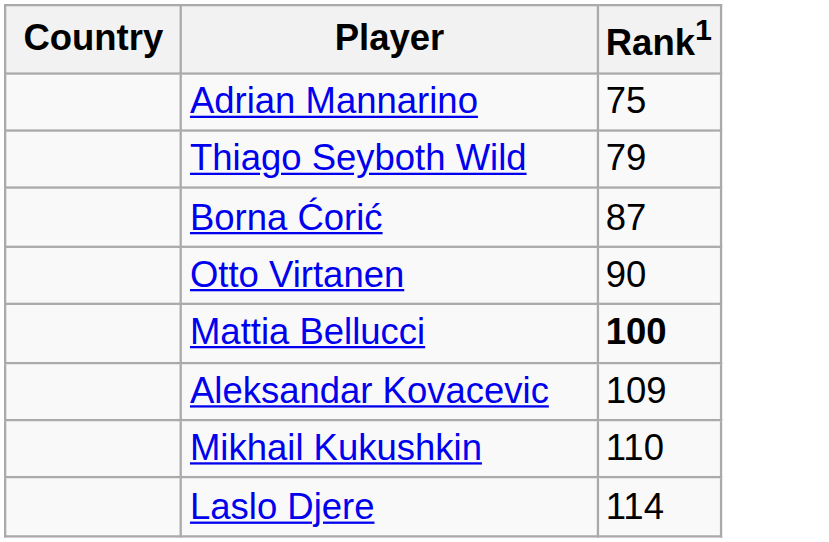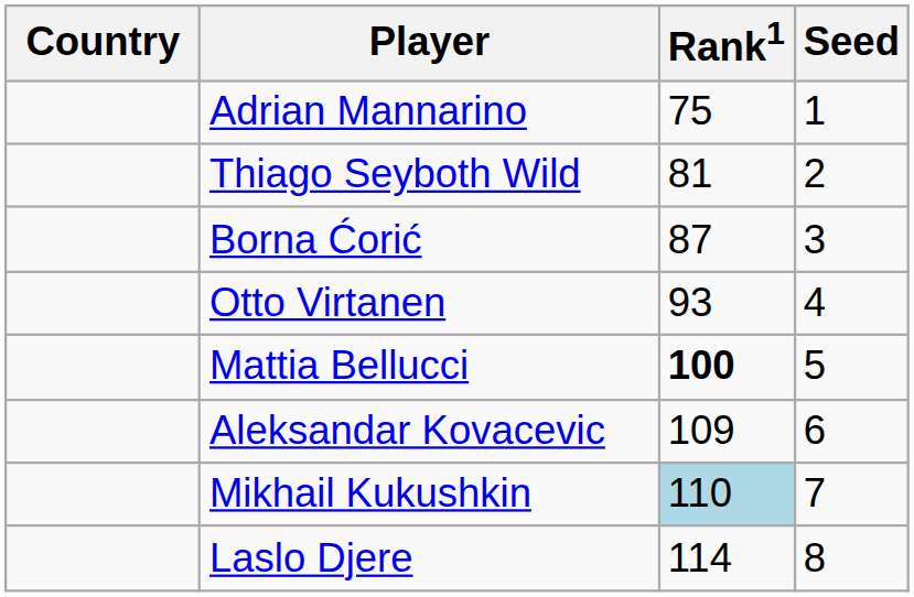 <table class="sortable wikitable">
 <tr>
 <th width="70">Country</th>
 <th width="175">Player</th>
 <th>Rank<sup>1</sup></th>
+<th>Seed</th>
 </tr>
 <tr>
 <td></td>
 <td><a href='#'>Adrian Mannarino</a></td>
 <td>75</td>
+<td>1</td>
 </tr>
 <tr>
 <td></td>
 <td><a href='#'>Thiago Seyboth Wild</a></td>
-<td>79</td>
+<td>81</td>
+<td>2</td>
 </tr>
 <tr>
 <td></td>
 <td><a href='#'>Borna Ćorić</a></td>
 <td>87</td>
+<td>3</td>
 </tr>
 <tr>
 <td></td>
 <td><a href='#'>Otto Virtanen</a></td>
-<td>90</td>
+<td>93</td>
+<td>4</td>
 </tr>
 <tr>
 <td></td>
 <td><a href='#'>Mattia Bellucci</a></td>
 <td><strong>100</strong></td>
+<td>5</td>
 </tr>
 <tr>
 <td></td>
 <td><a href='#'>Aleksandar Kovacevic</a></td>
 <td>109</td>
+<td>6</td>
 </tr>
 <tr>
 <td></td>
 <td><a href='#'>Mikhail Kukushkin</a></td>
-<td>110</td>
+<td style="background: lightblue;">110</td>
+<td>7</td>
 </tr>
 <tr>
 <td></td>
 <td><a href='#'>Laslo Djere</a></td>
 <td>114</td>
+<td>8</td>
 </tr>
 </table>
